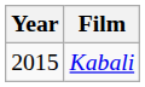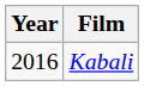 <table class="wikitable">
 <tr>
 <th>Year</th>
 <th>Film</th>
 </tr>
 <tr>
-<td>2015</td>
+<td>2016</td>
 <td><em><a href='#'>Kabali</a></em></td>
 </tr>
 </table>
